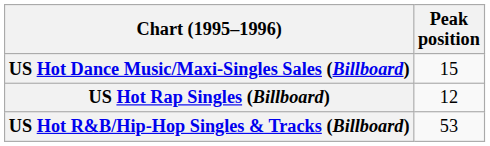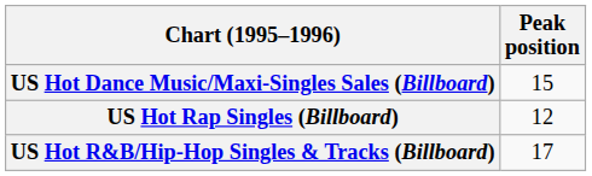 <table class="wikitable sortable plainrowheaders">
 <tr>
 <th scope="col">Chart (1995–1996)</th>
 <th scope="col">Peak<br>position</th>
 </tr>
 <tr>
 <th scope="row">US <a href='#'>Hot Dance Music/Maxi-Singles Sales</a> (<em><a href='#'>Billboard</a></em>)</th>
 <td align=center>15</td>
 </tr>
 <tr>
 <th scope="row">US <a href='#'>Hot Rap Singles</a> (<em>Billboard</em>)</th>
 <td align=center>12</td>
 </tr>
 <tr>
 <th scope="row">US <a href='#'>Hot R&B/Hip-Hop Singles & Tracks</a> (<em>Billboard</em>)</th>
-<td align=center>53</td>
+<td align=center>17</td>
 </tr>
 </table>
